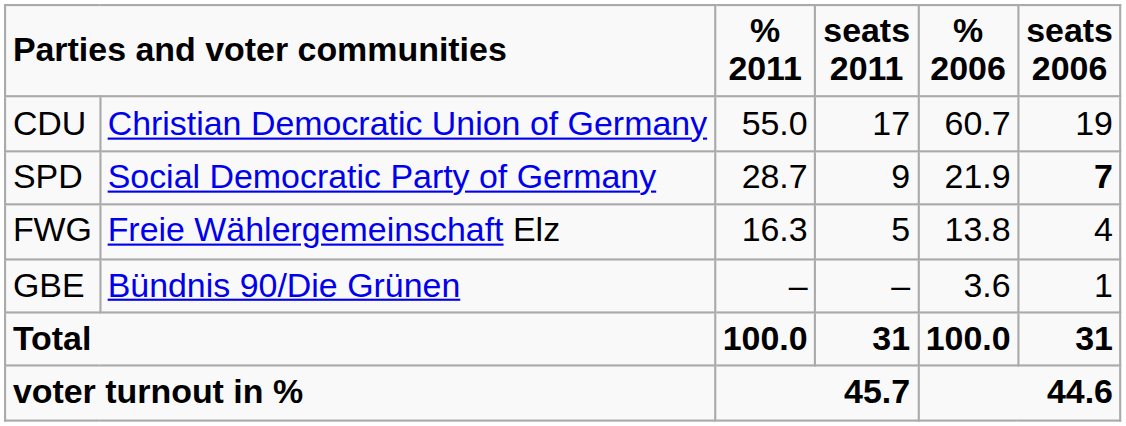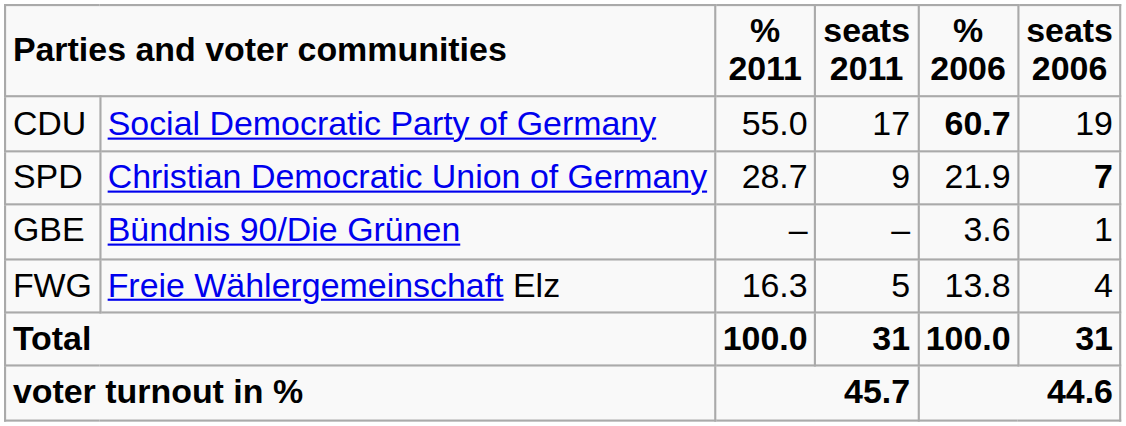 <table class="wikitable">
 <tr --  class="bgcolor5">
 <td colspan=2><strong>Parties and voter communities</strong></td>
 <td align="center"><strong>%<br>2011</strong></td>
 <td align="center"><strong>seats<br>2011</strong></td>
 <td align="center"><strong>%<br>2006</strong></td>
 <td align="center"><strong>seats<br>2006</strong></td>
 </tr>
 <tr --->
 <td>CDU</td>
-<td><a href='#'>Christian Democratic Union of Germany</a></td>
+<td><a href='#'>Social Democratic Party of Germany</a></td>
 <td align="right">55.0</td>
 <td align="right">17</td>
-<td align="right">60.7</td>
+<td align="right"><strong>60.7</strong></td>
 <td align="right">19</td>
 </tr>
 <tr --->
 <td>SPD</td>
-<td><a href='#'>Social Democratic Party of Germany</a></td>
+<td><a href='#'>Christian Democratic Union of Germany</a></td>
 <td align="right">28.7</td>
 <td align="right">9</td>
 <td align="right">21.9</td>
 <td align="right"><strong>7</strong></td>
+</tr>
+<tr --->
+<td>GBE</td>
+<td><a href='#'>Bündnis 90/Die Grünen</a></td>
+<td align="right">–</td>
+<td align="right">–</td>
+<td align="right">3.6</td>
+<td align="right">1</td>
 </tr>
 <tr --->
 <td>FWG</td>
 <td><a href='#'>Freie Wählergemeinschaft</a> Elz</td>
 <td align="right">16.3</td>
 <td align="right">5</td>
 <td align="right">13.8</td>
 <td align="right">4</td>
-</tr>
-<tr --->
-<td>GBE</td>
-<td><a href='#'>Bündnis 90/Die Grünen</a></td>
-<td align="right">–</td>
-<td align="right">–</td>
-<td align="right">3.6</td>
-<td align="right">1</td>
 </tr>
 <tr --  class="bgcolor5">
 <td colspan=2><strong>Total</strong></td>
 <td align="right"><strong>100.0</strong></td>
 <td align="right"><strong>31</strong></td>
 <td align="right"><strong>100.0</strong></td>
 <td align="right"><strong>31</strong></td>
 </tr>
 <tr --  class="bgcolor5">
 <td colspan=2><strong>voter turnout in %</strong></td>
 <td colspan=2 align="right"><strong>45.7</strong></td>
 <td colspan=2 align="right"><strong>44.6</strong></td>
 </tr>
 </table>
